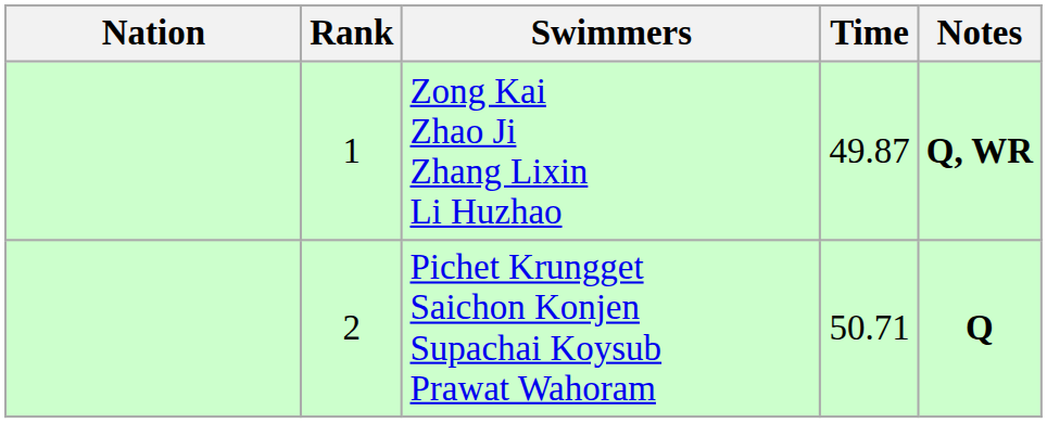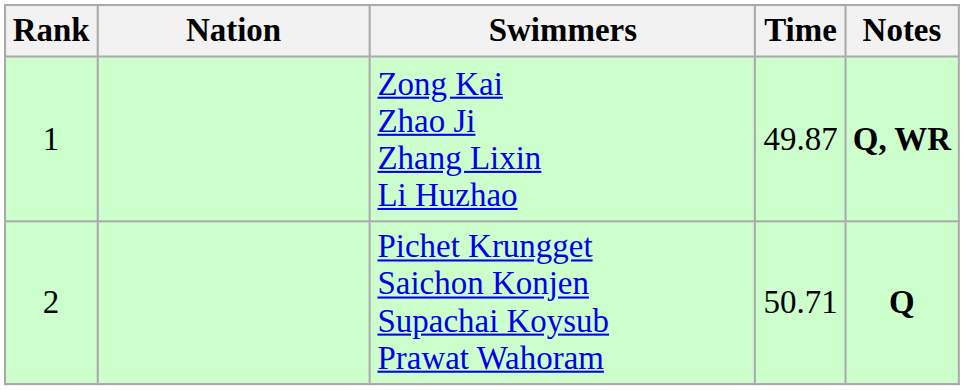 <table class="wikitable sortable" style="text-align:center">
 <tr>
+<th>Rank</th>
 <th style="width:125px">Nation</th>
-<th>Rank</th>
 <th Class="unsortable" style="width:180px">Swimmers</th>
 <th>Time</th>
 <th>Notes</th>
 </tr>
 <tr style="background:#cfc;">
+<td>1</td>
 <td style="text-align:left"></td>
-<td>1</td>
 <td style="text-align:left"><a href='#'>Zong Kai</a><br> <a href='#'>Zhao Ji</a><br> <a href='#'>Zhang Lixin</a><br> <a href='#'>Li Huzhao</a></td>
 <td>49.87</td>
 <td><strong>Q, WR</strong></td>
 </tr>
 <tr style="background:#cfc;">
+<td>2</td>
 <td style="text-align:left"></td>
-<td>2</td>
 <td style="text-align:left"><a href='#'>Pichet Krungget</a><br> <a href='#'>Saichon Konjen</a><br> <a href='#'>Supachai Koysub</a><br> <a href='#'>Prawat Wahoram</a></td>
 <td>50.71</td>
 <td><strong>Q</strong></td>
 </tr>
 </table>
